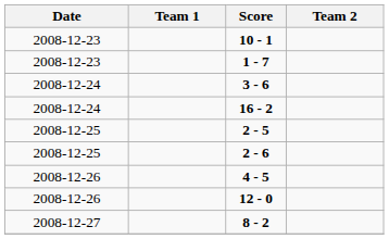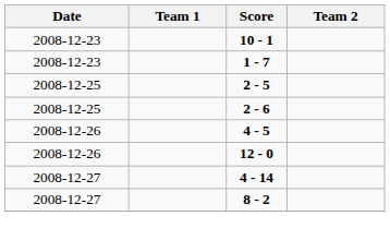 <table class="wikitable">
 <tr>
 <th width="130">Date</th>
 <th width="100">Team 1</th>
 <th width="60">Score</th>
 <th width="100">Team 2</th>
 </tr>
 <tr>
 <td align="center">2008-12-23</td>
 <td align="right"></td>
 <td align="center"><strong>10 - 1 </strong></td>
 <td align="left"></td>
 </tr>
 <tr>
 <td align="center">2008-12-23</td>
 <td align="right"></td>
 <td align="center"><strong> 1 - 7 </strong></td>
-<td align="left"></td>
-</tr>
-<tr>
-<td align="center">2008-12-24</td>
-<td align="right"></td>
-<td align="center"><strong> 3 - 6 </strong></td>
-<td align="left"></td>
-</tr>
-<tr>
-<td align="center">2008-12-24</td>
-<td align="right"></td>
-<td align="center"><strong>16 - 2 </strong></td>
 <td align="left"></td>
 </tr>
 <tr>
 <td align="center">2008-12-25</td>
 <td align="right"></td>
 <td align="center"><strong> 2 - 5 </strong></td>
 <td align="left"></td>
 </tr>
 <tr>
 <td align="center">2008-12-25</td>
 <td align="right"></td>
 <td align="center"><strong> 2 - 6 </strong></td>
 <td align="left"></td>
 </tr>
 <tr>
 <td align="center">2008-12-26</td>
 <td align="right"></td>
 <td align="center"><strong>  4 - 5 </strong></td>
 <td align="left"></td>
 </tr>
 <tr>
 <td align="center">2008-12-26</td>
 <td align="right"></td>
 <td align="center"><strong> 12  - 0 </strong></td>
 <td align="left"></td>
 </tr>
 <tr>
 <td align="center">2008-12-27</td>
 <td align="right"></td>
+<td align="center"><strong>4  -  14</strong></td>
+<td align="left"></td>
+</tr>
+<tr>
+<td align="center">2008-12-27</td>
+<td align="right"></td>
 <td align="center"><strong>8   -  2</strong></td>
 <td align="left"></td>
 </tr>
 <tr>
 </tr>
 </table>
